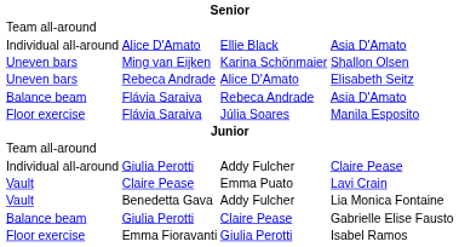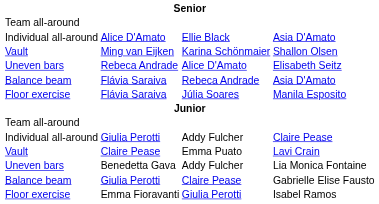 <table>
 <tr>
 <th colspan="4">Senior</th>
 </tr>
 <tr>
 <td>Team all-around</td>
 <td><br></td>
 <td><br></td>
 <td><br></td>
 </tr>
 <tr>
 <td>Individual all-around</td>
 <td> <a href='#'>Alice D'Amato</a></td>
 <td> <a href='#'>Ellie Black</a></td>
 <td> <a href='#'>Asia D'Amato</a></td>
 </tr>
 <tr>
-<td><a href='#'>Uneven bars</a></td>
+<td><a href='#'>Vault</a></td>
 <td> <a href='#'>Ming van Eijken</a></td>
 <td> <a href='#'>Karina Schönmaier</a></td>
 <td> <a href='#'>Shallon Olsen</a></td>
 </tr>
 <tr>
 <td><a href='#'>Uneven bars</a></td>
 <td> <a href='#'>Rebeca Andrade</a></td>
 <td> <a href='#'>Alice D'Amato</a></td>
 <td> <a href='#'>Elisabeth Seitz</a></td>
 </tr>
 <tr>
 <td><a href='#'>Balance beam</a></td>
 <td> <a href='#'>Flávia Saraiva</a></td>
 <td> <a href='#'>Rebeca Andrade</a></td>
 <td> <a href='#'>Asia D'Amato</a></td>
 </tr>
 <tr>
 <td><a href='#'>Floor exercise</a></td>
 <td> <a href='#'>Flávia Saraiva</a></td>
 <td> <a href='#'>Júlia Soares</a></td>
 <td> <a href='#'>Manila Esposito</a></td>
 </tr>
 <tr>
 <th colspan="4">Junior</th>
 </tr>
 <tr>
 <td>Team all-around</td>
 <td><br></td>
 <td><br></td>
 <td><br></td>
 </tr>
 <tr>
 <td>Individual all-around</td>
 <td> <a href='#'>Giulia Perotti</a></td>
 <td> Addy Fulcher</td>
 <td> <a href='#'>Claire Pease</a></td>
 </tr>
 <tr>
 <td><a href='#'>Vault</a></td>
 <td> <a href='#'>Claire Pease</a></td>
 <td> Emma Puato</td>
 <td> <a href='#'>Lavi Crain</a></td>
 </tr>
 <tr>
-<td><a href='#'>Vault</a></td>
+<td><a href='#'>Uneven bars</a></td>
 <td> Benedetta Gava</td>
 <td> Addy Fulcher</td>
 <td> Lia Monica Fontaine</td>
 </tr>
 <tr>
 <td><a href='#'>Balance beam</a></td>
 <td> <a href='#'>Giulia Perotti</a></td>
 <td> <a href='#'>Claire Pease</a></td>
 <td> Gabrielle Elise Fausto</td>
 </tr>
 <tr>
 <td><a href='#'>Floor exercise</a></td>
 <td> Emma Fioravanti</td>
 <td> <a href='#'>Giulia Perotti</a></td>
 <td> Isabel Ramos</td>
 </tr>
 </table>
